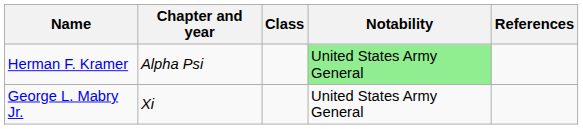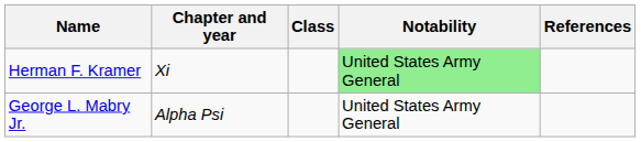 <table class="wikitable" style="width:100%;">
 <tr>
 <th>Name</th>
 <th>Chapter and year</th>
 <th>Class</th>
 <th>Notability</th>
 <th>References</th>
 </tr>
 <tr>
 <td><a href='#'>Herman F. Kramer</a></td>
-<td><em>Alpha Psi</em></td>
+<td><em>Xi</em></td>
 <td></td>
 <td style="background: lightgreen;">United States Army General</td>
 <td></td>
 </tr>
 <tr>
 <td><a href='#'>George L. Mabry Jr.</a></td>
-<td><em>Xi</em></td>
+<td><em>Alpha Psi</em></td>
 <td></td>
 <td>United States Army General</td>
 <td></td>
 </tr>
 </table>
